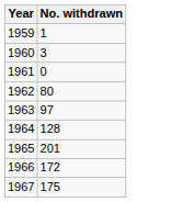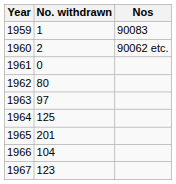 <table class="wikitable">
 <tr>
 <th>Year</th>
 <th>No. withdrawn</th>
+<th>Nos</th>
 </tr>
 <tr>
 <td>1959</td>
 <td>1</td>
+<td>90083</td>
 </tr>
 <tr>
 <td>1960</td>
-<td>3</td>
+<td>2</td>
+<td>90062 etc.</td>
 </tr>
 <tr>
 <td>1961</td>
 <td>0</td>
+<td></td>
 </tr>
 <tr>
 <td>1962</td>
 <td>80</td>
+<td></td>
 </tr>
 <tr>
 <td>1963</td>
 <td>97</td>
+<td></td>
 </tr>
 <tr>
 <td>1964</td>
-<td>128</td>
+<td>125</td>
+<td></td>
 </tr>
 <tr>
 <td>1965</td>
 <td>201</td>
+<td></td>
 </tr>
 <tr>
 <td>1966</td>
-<td>172</td>
+<td>104</td>
+<td></td>
 </tr>
 <tr>
 <td>1967</td>
-<td>175</td>
+<td>123</td>
+<td></td>
 </tr>
 </table>
